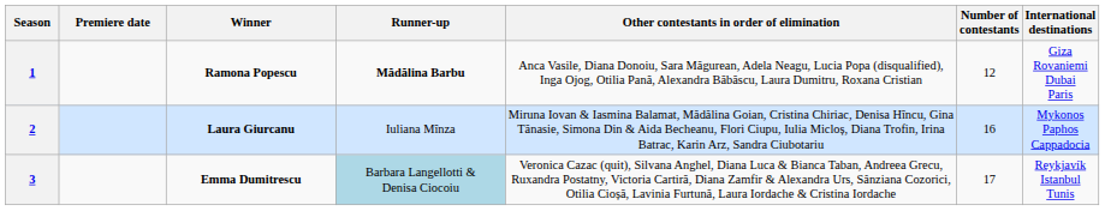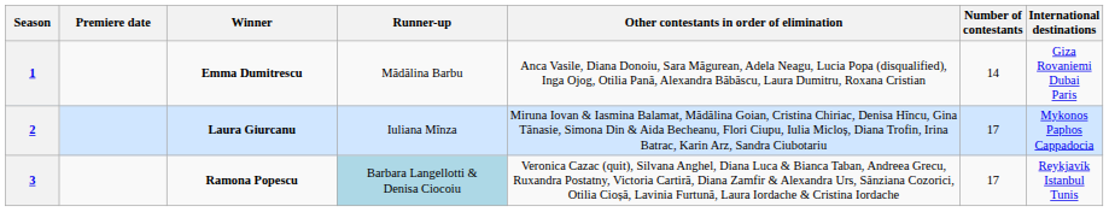 <table class="wikitable" style="font-size:90%; width:100%; text-align: center;">
 <tr>
 <th style="width:5%;">Season</th>
 <th style="width:10%;">Premiere date</th>
 <th width=16%>Winner</th>
 <th width=16%>Runner-up</th>
 <th style="width:43%;">Other contestants in order of elimination</th>
 <th style="width:3%;">Number of contestants</th>
 <th style="width:8%;">International destinations</th>
 </tr>
 <tr>
 <th><a href='#'>1</a></th>
 <td></td>
-<td><strong>Ramona Popescu</strong></td>
-<td><strong>Mădălina Barbu</strong></td>
+<td><strong>Emma Dumitrescu</strong></td>
+<td>Mădălina Barbu</td>
 <td>Anca Vasile, Diana Donoiu, Sara Măgurean, Adela Neagu, Lucia Popa (disqualified), Inga Ojog, Otilia Pană, Alexandra Băbăscu, Laura Dumitru, Roxana Cristian</td>
-<td>12</td>
+<td>14</td>
 <td><a href='#'>Giza</a> <br><a href='#'>Rovaniemi</a> <br><a href='#'>Dubai</a> <br><a href='#'>Paris</a></td>
 </tr>
 <tr style="background: #D0E6FF;">
 <th><a href='#'>2</a></th>
 <td></td>
 <td><strong>Laura Giurcanu</strong></td>
 <td>Iuliana Mînza</td>
 <td>Miruna Iovan & Iasmina Balamat, Mădălina Goian, Cristina Chiriac, Denisa Hîncu, Gina Tănasie, Simona Din & Aida Becheanu, Flori Ciupu, Iulia Micloș, Diana Trofin, Irina Batrac, Karin Arz, Sandra Ciubotariu <br></td>
-<td>16</td>
+<td>17</td>
 <td><a href='#'>Mykonos</a> <br> <a href='#'>Paphos</a> <br> <a href='#'>Cappadocia</a></td>
 </tr>
 <tr>
 <th><a href='#'>3</a></th>
 <td></td>
-<td><strong>Emma Dumitrescu</strong></td>
+<td><strong>Ramona Popescu</strong></td>
 <td style="background: lightblue;">Barbara Langellotti &<br> Denisa Ciocoiu</td>
 <td>Veronica Cazac (quit), Silvana Anghel, Diana Luca & Bianca Taban, Andreea Grecu, Ruxandra Postatny, Victoria Cartiră, Diana Zamfir & Alexandra Urs, Sânziana Cozorici, Otilia Cioșă, Lavinia Furtună, Laura Iordache & Cristina Iordache</td>
 <td>17</td>
 <td><a href='#'>Reykjavík</a><br><a href='#'>Istanbul</a><br><a href='#'>Tunis</a></td>
 </tr>
 </table>
